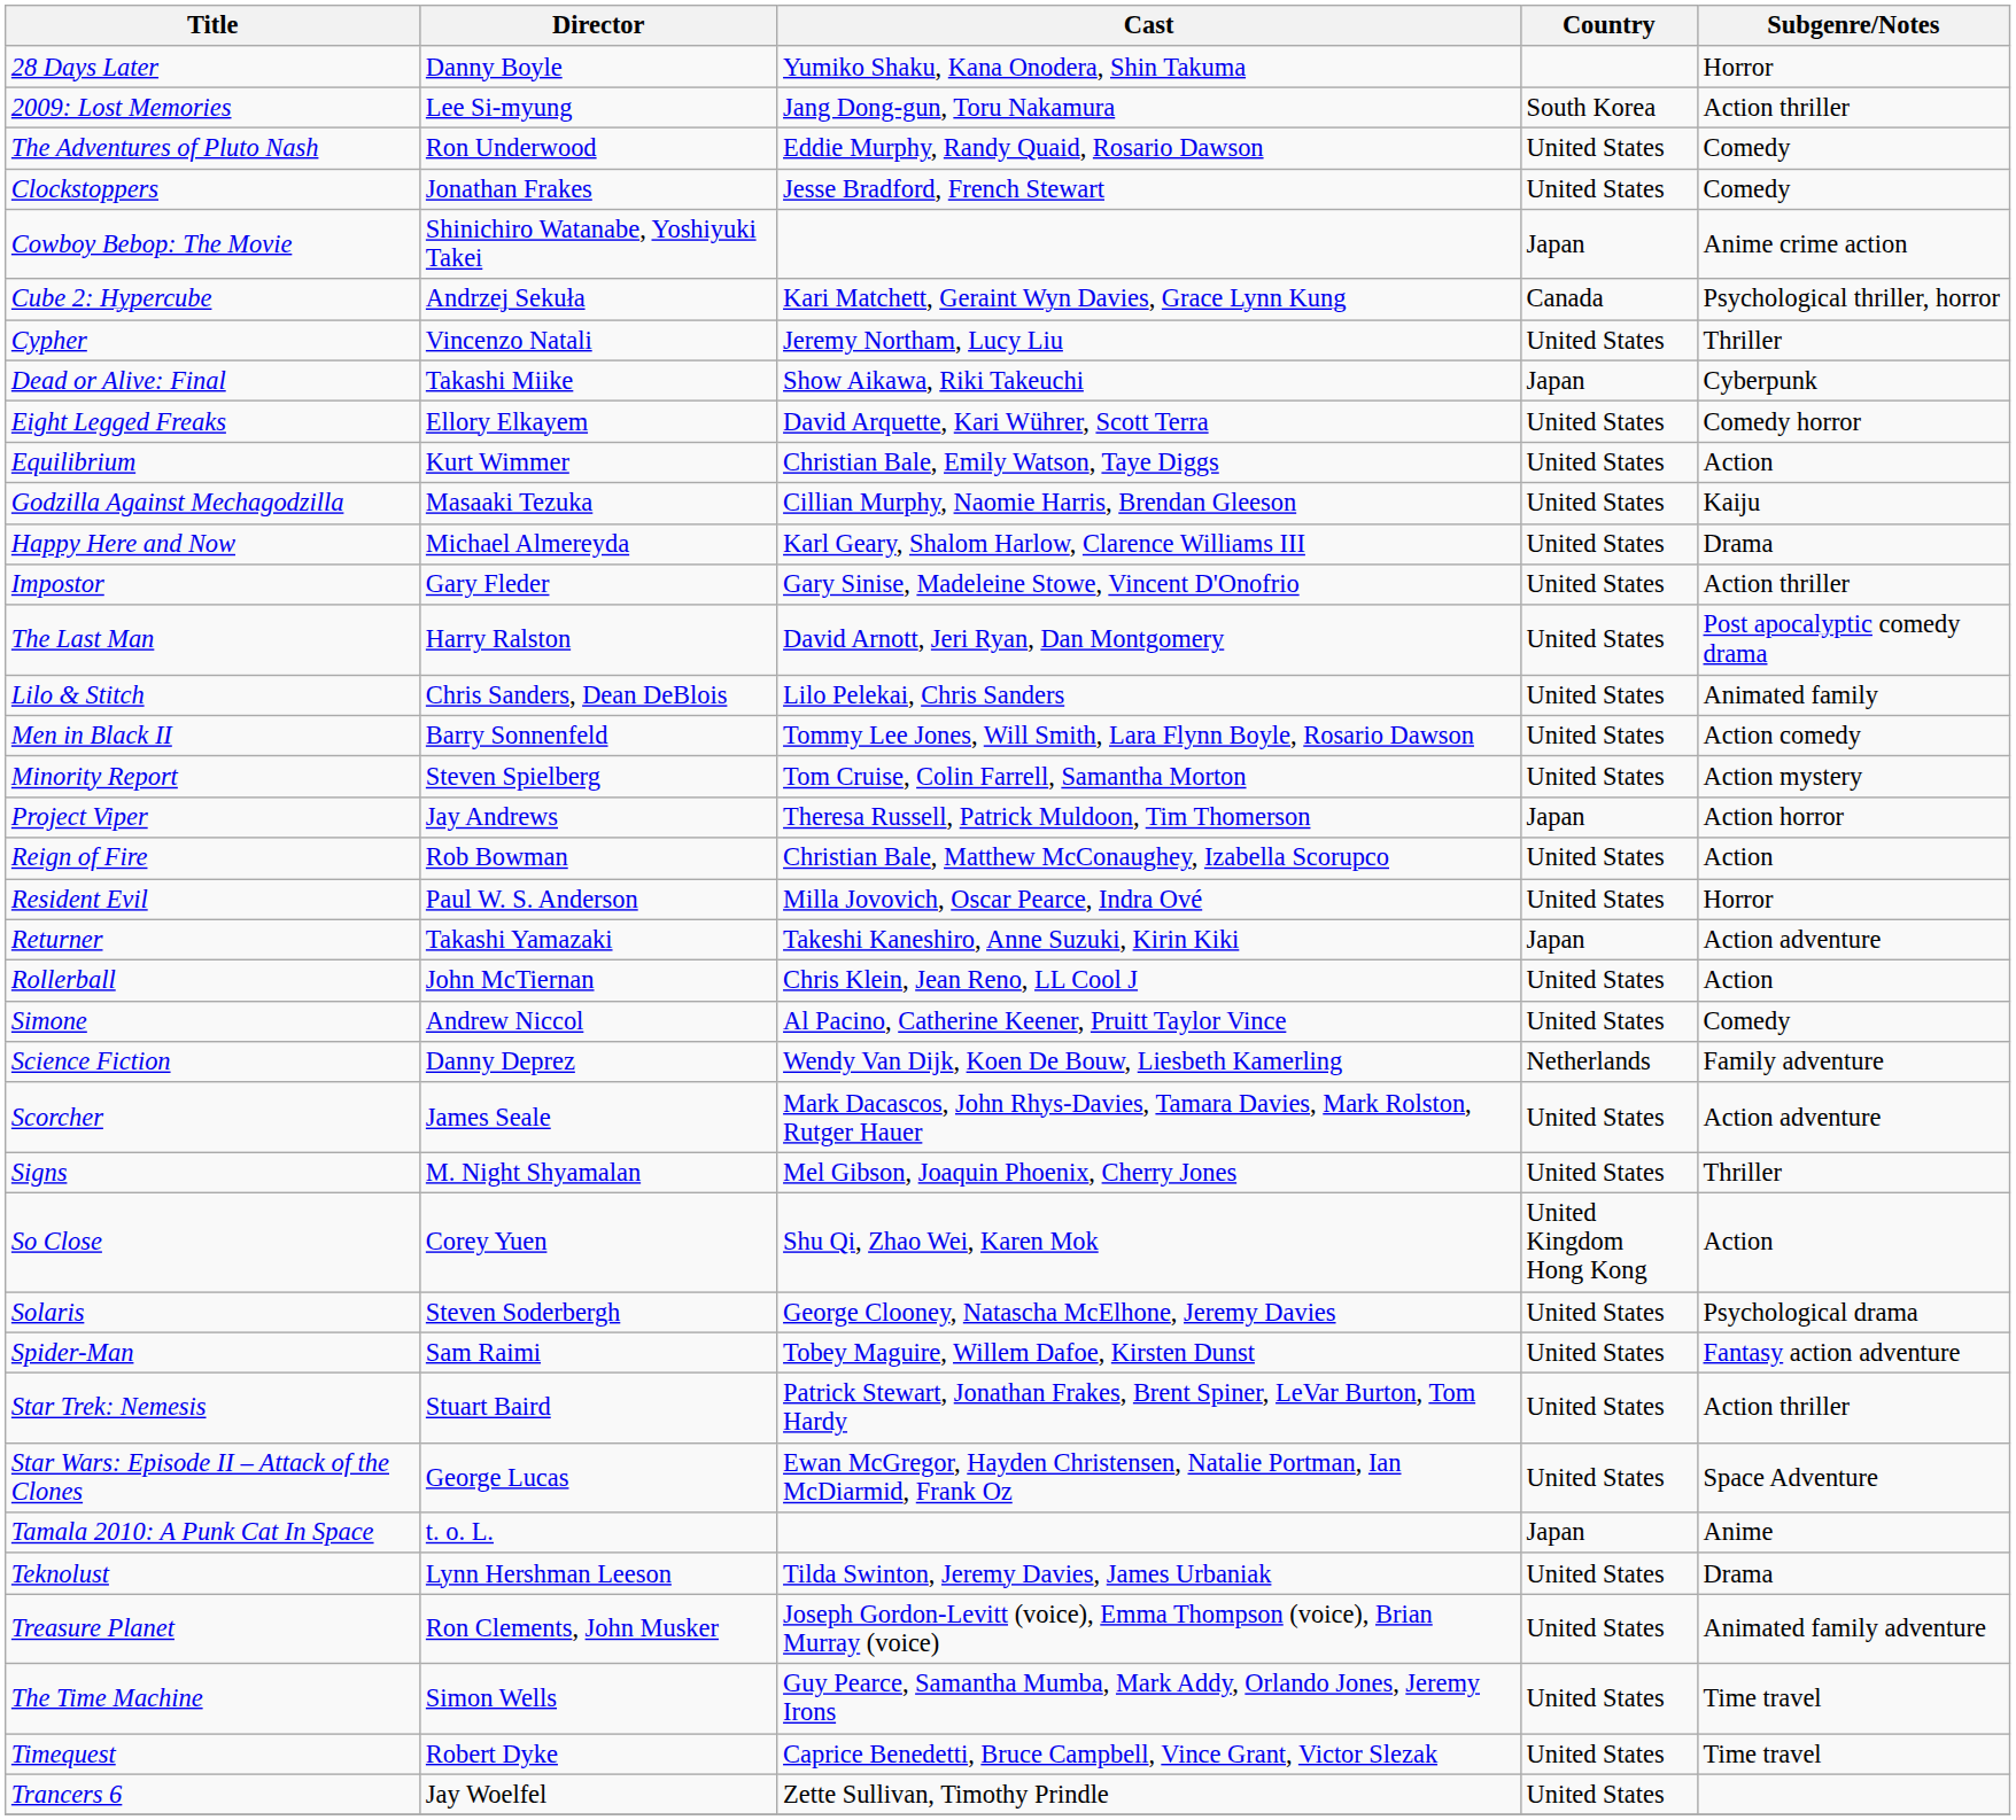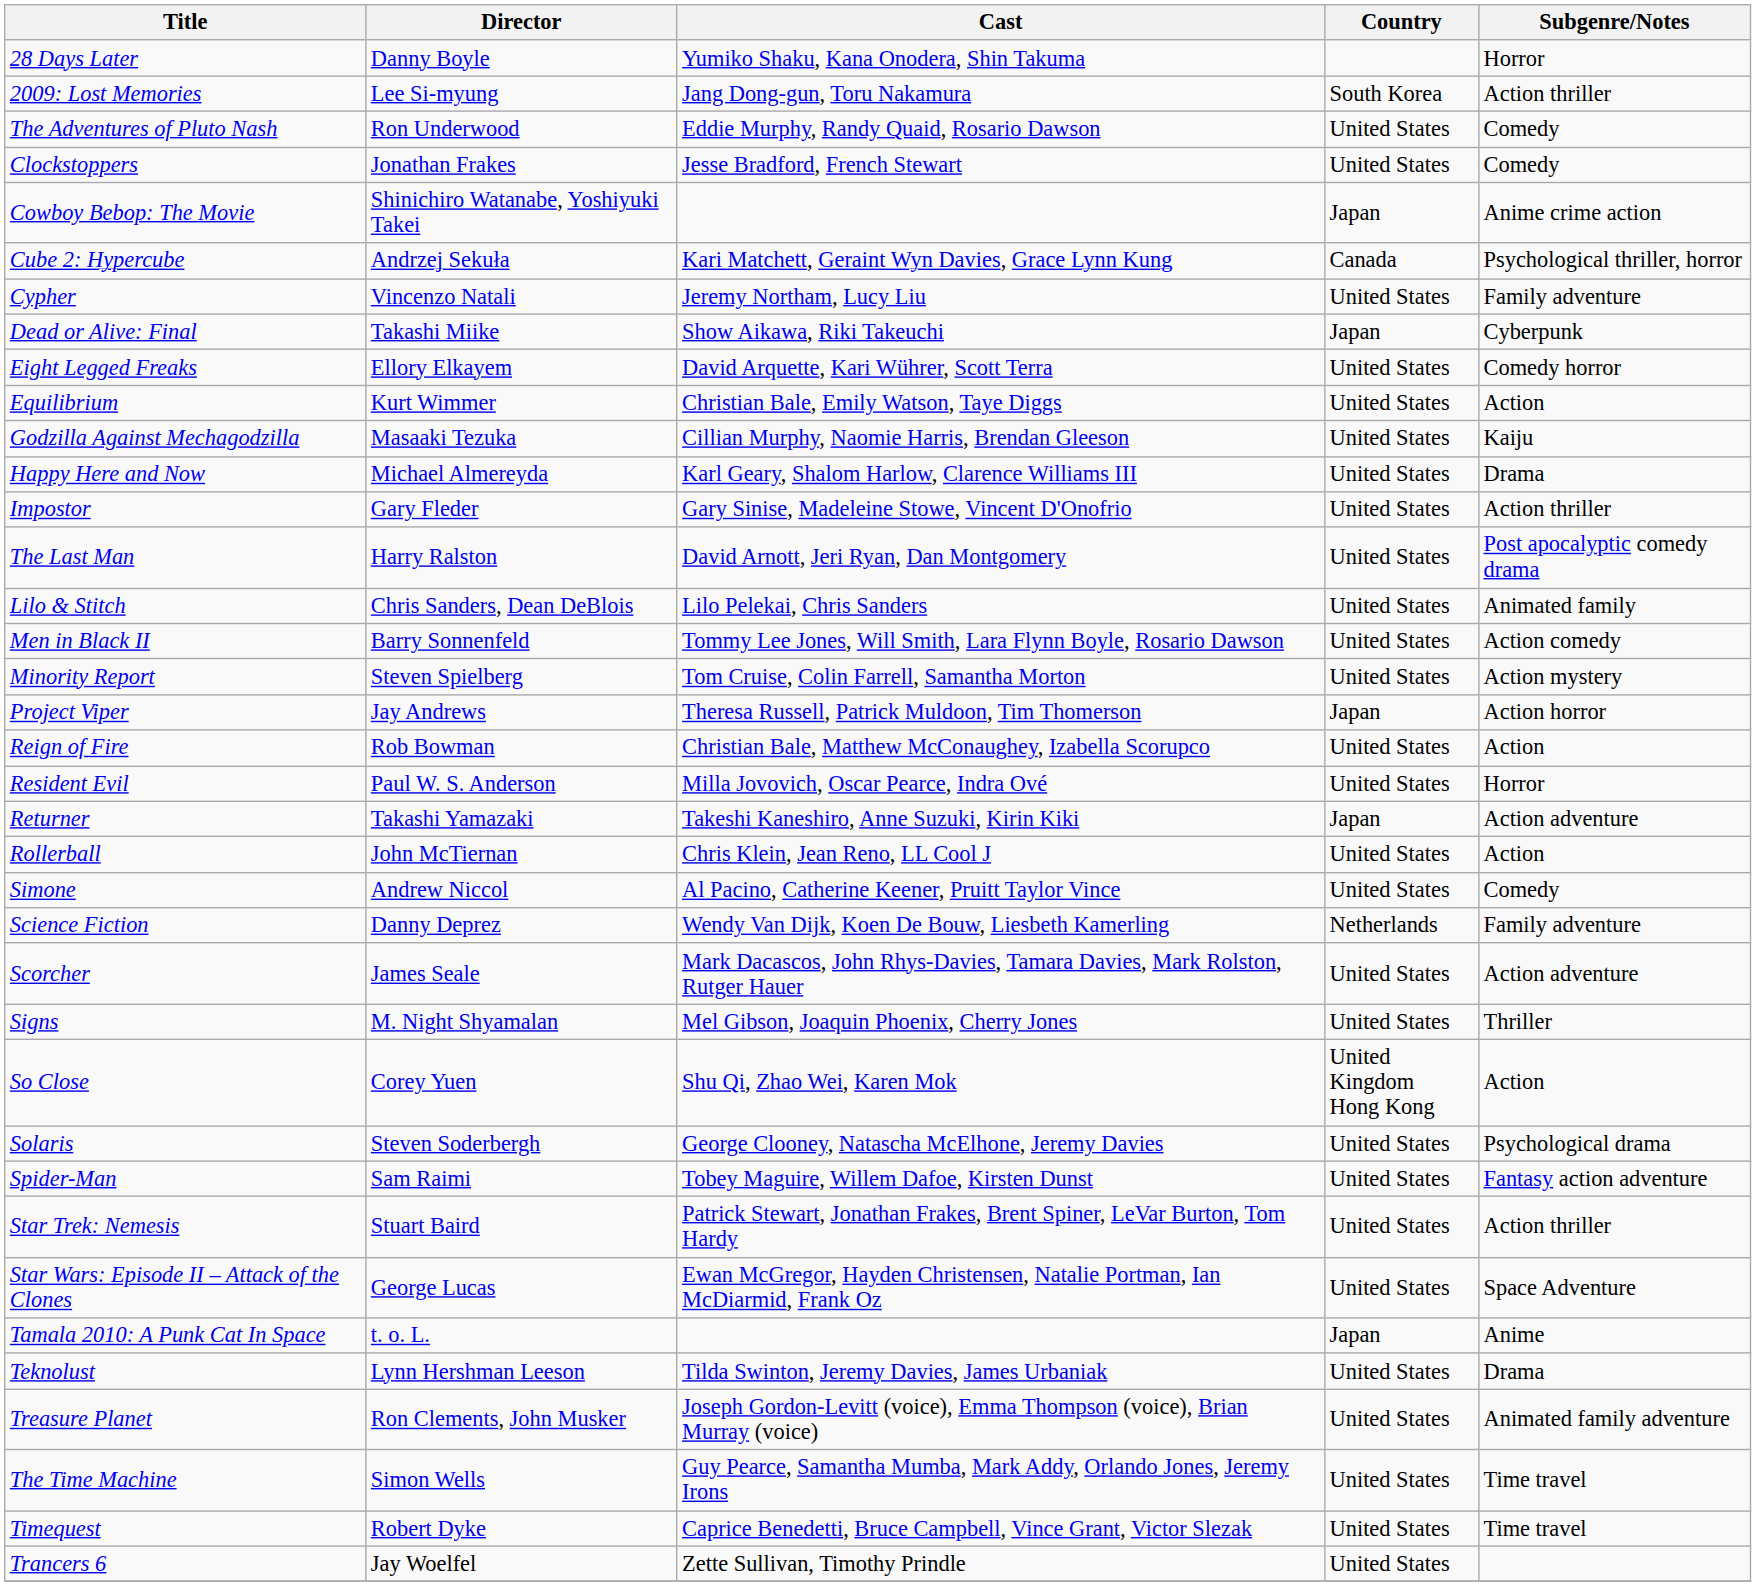 <table class="wikitable sortable">
 <tr>
 <th>Title</th>
 <th>Director</th>
 <th>Cast</th>
 <th>Country</th>
 <th>Subgenre/Notes</th>
 </tr>
 <tr>
 <td><em><a href='#'>28 Days Later</a></em></td>
 <td><a href='#'>Danny Boyle</a></td>
 <td><a href='#'>Yumiko Shaku</a>, <a href='#'>Kana Onodera</a>, <a href='#'>Shin Takuma</a></td>
 <td></td>
 <td> Horror</td>
 </tr>
 <tr>
 <td><em><a href='#'>2009: Lost Memories</a></em></td>
 <td><a href='#'>Lee Si-myung</a></td>
 <td><a href='#'>Jang Dong-gun</a>, <a href='#'>Toru Nakamura</a></td>
 <td>South Korea</td>
 <td>Action thriller</td>
 </tr>
 <tr>
 <td><em><a href='#'>The Adventures of Pluto Nash</a></em></td>
 <td><a href='#'>Ron Underwood</a></td>
 <td><a href='#'>Eddie Murphy</a>, <a href='#'>Randy Quaid</a>, <a href='#'>Rosario Dawson</a></td>
 <td>United States</td>
 <td>Comedy</td>
 </tr>
 <tr>
 <td><em><a href='#'>Clockstoppers</a></em></td>
 <td><a href='#'>Jonathan Frakes</a></td>
 <td><a href='#'>Jesse Bradford</a>, <a href='#'>French Stewart</a></td>
 <td>United States</td>
 <td> Comedy</td>
 </tr>
 <tr>
 <td><em><a href='#'>Cowboy Bebop: The Movie</a></em></td>
 <td><a href='#'>Shinichiro Watanabe</a>, <a href='#'>Yoshiyuki Takei</a></td>
 <td></td>
 <td>Japan</td>
 <td> Anime crime action</td>
 </tr>
 <tr>
 <td><em><a href='#'>Cube 2: Hypercube</a></em></td>
 <td><a href='#'>Andrzej Sekuła</a></td>
 <td><a href='#'>Kari Matchett</a>, <a href='#'>Geraint Wyn Davies</a>, <a href='#'>Grace Lynn Kung</a></td>
 <td>Canada</td>
 <td> Psychological thriller, horror</td>
 </tr>
 <tr>
 <td><em><a href='#'>Cypher</a></em></td>
 <td><a href='#'>Vincenzo Natali</a></td>
 <td><a href='#'>Jeremy Northam</a>, <a href='#'>Lucy Liu</a></td>
 <td>United States</td>
-<td> Thriller</td>
+<td> Family adventure</td>
 </tr>
 <tr>
 <td><em><a href='#'>Dead or Alive: Final</a></em></td>
 <td><a href='#'>Takashi Miike</a></td>
 <td><a href='#'>Show Aikawa</a>, <a href='#'>Riki Takeuchi</a></td>
 <td>Japan</td>
 <td> Cyberpunk</td>
 </tr>
 <tr>
 <td><em><a href='#'>Eight Legged Freaks</a></em></td>
 <td><a href='#'>Ellory Elkayem</a></td>
 <td><a href='#'>David Arquette</a>, <a href='#'>Kari Wührer</a>, <a href='#'>Scott Terra</a></td>
 <td>United States</td>
 <td> Comedy horror</td>
 </tr>
 <tr>
 <td><em><a href='#'>Equilibrium</a></em></td>
 <td><a href='#'>Kurt Wimmer</a></td>
 <td><a href='#'>Christian Bale</a>, <a href='#'>Emily Watson</a>, <a href='#'>Taye Diggs</a></td>
 <td>United States</td>
 <td> Action</td>
 </tr>
 <tr>
 <td><em><a href='#'>Godzilla Against Mechagodzilla</a></em></td>
 <td><a href='#'>Masaaki Tezuka</a></td>
 <td><a href='#'>Cillian Murphy</a>, <a href='#'>Naomie Harris</a>, <a href='#'>Brendan Gleeson</a></td>
 <td>United States</td>
 <td> Kaiju</td>
 </tr>
 <tr>
 <td><em><a href='#'>Happy Here and Now</a></em></td>
 <td><a href='#'>Michael Almereyda</a></td>
 <td><a href='#'>Karl Geary</a>, <a href='#'>Shalom Harlow</a>, <a href='#'>Clarence Williams III</a></td>
 <td>United States</td>
 <td> Drama</td>
 </tr>
 <tr>
 <td><em><a href='#'>Impostor</a></em></td>
 <td><a href='#'>Gary Fleder</a></td>
 <td><a href='#'>Gary Sinise</a>, <a href='#'>Madeleine Stowe</a>, <a href='#'>Vincent D'Onofrio</a></td>
 <td>United States</td>
 <td>Action thriller</td>
 </tr>
 <tr>
 <td><em><a href='#'>The Last Man</a></em></td>
 <td><a href='#'>Harry Ralston</a></td>
 <td><a href='#'>David Arnott</a>, <a href='#'>Jeri Ryan</a>, <a href='#'>Dan Montgomery</a></td>
 <td>United States</td>
 <td><a href='#'>Post apocalyptic</a> comedy <a href='#'>drama</a></td>
 </tr>
 <tr>
 <td><em><a href='#'>Lilo & Stitch</a></em></td>
 <td><a href='#'>Chris Sanders</a>, <a href='#'>Dean DeBlois</a></td>
 <td><a href='#'>Lilo Pelekai</a>, <a href='#'>Chris Sanders</a></td>
 <td>United States</td>
 <td>Animated family</td>
 </tr>
 <tr>
 <td><em><a href='#'>Men in Black II</a></em></td>
 <td><a href='#'>Barry Sonnenfeld</a></td>
 <td><a href='#'>Tommy Lee Jones</a>, <a href='#'>Will Smith</a>, <a href='#'>Lara Flynn Boyle</a>, <a href='#'>Rosario Dawson</a></td>
 <td>United States</td>
 <td> Action comedy</td>
 </tr>
 <tr>
 <td><em><a href='#'>Minority Report</a></em></td>
 <td><a href='#'>Steven Spielberg</a></td>
 <td><a href='#'>Tom Cruise</a>, <a href='#'>Colin Farrell</a>, <a href='#'>Samantha Morton</a></td>
 <td>United States</td>
 <td> Action mystery</td>
 </tr>
 <tr>
 <td><em><a href='#'>Project Viper</a></em></td>
 <td><a href='#'>Jay Andrews</a></td>
 <td><a href='#'>Theresa Russell</a>, <a href='#'>Patrick Muldoon</a>, <a href='#'>Tim Thomerson</a></td>
 <td>Japan</td>
 <td> Action horror</td>
 </tr>
 <tr>
 <td><em><a href='#'>Reign of Fire</a></em></td>
 <td><a href='#'>Rob Bowman</a></td>
 <td><a href='#'>Christian Bale</a>, <a href='#'>Matthew McConaughey</a>, <a href='#'>Izabella Scorupco</a></td>
 <td>United States</td>
 <td>Action</td>
 </tr>
 <tr>
 <td><em><a href='#'>Resident Evil</a></em></td>
 <td><a href='#'>Paul W. S. Anderson</a></td>
 <td><a href='#'>Milla Jovovich</a>, <a href='#'>Oscar Pearce</a>, <a href='#'>Indra Ové</a></td>
 <td>United States</td>
 <td>Horror</td>
 </tr>
 <tr>
 <td><em><a href='#'>Returner</a></em></td>
 <td><a href='#'>Takashi Yamazaki</a></td>
 <td><a href='#'>Takeshi Kaneshiro</a>, <a href='#'>Anne Suzuki</a>, <a href='#'>Kirin Kiki</a></td>
 <td>Japan</td>
 <td> Action adventure</td>
 </tr>
 <tr>
 <td><em><a href='#'>Rollerball</a></em></td>
 <td><a href='#'>John McTiernan</a></td>
 <td><a href='#'>Chris Klein</a>, <a href='#'>Jean Reno</a>, <a href='#'>LL Cool J</a></td>
 <td>United States</td>
 <td> Action</td>
 </tr>
 <tr>
 <td><em><a href='#'>Simone</a></em></td>
 <td><a href='#'>Andrew Niccol</a></td>
 <td><a href='#'>Al Pacino</a>, <a href='#'>Catherine Keener</a>, <a href='#'>Pruitt Taylor Vince</a></td>
 <td>United States</td>
 <td>Comedy</td>
 </tr>
 <tr>
 <td><em><a href='#'>Science Fiction</a></em></td>
 <td><a href='#'>Danny Deprez</a></td>
 <td><a href='#'>Wendy Van Dijk</a>, <a href='#'>Koen De Bouw</a>, <a href='#'>Liesbeth Kamerling</a></td>
 <td>Netherlands</td>
 <td> Family adventure</td>
 </tr>
 <tr>
 <td><em><a href='#'>Scorcher</a></em></td>
 <td><a href='#'>James Seale</a></td>
 <td><a href='#'>Mark Dacascos</a>, <a href='#'>John Rhys-Davies</a>, <a href='#'>Tamara Davies</a>, <a href='#'>Mark Rolston</a>, <a href='#'>Rutger Hauer</a></td>
 <td>United States</td>
 <td>Action adventure</td>
 </tr>
 <tr>
 <td><em><a href='#'>Signs</a></em></td>
 <td><a href='#'>M. Night Shyamalan</a></td>
 <td><a href='#'>Mel Gibson</a>, <a href='#'>Joaquin Phoenix</a>, <a href='#'>Cherry Jones</a></td>
 <td>United States</td>
 <td> Thriller</td>
 </tr>
 <tr>
 <td><em><a href='#'>So Close</a></em></td>
 <td><a href='#'>Corey Yuen</a></td>
 <td><a href='#'>Shu Qi</a>, <a href='#'>Zhao Wei</a>, <a href='#'>Karen Mok</a></td>
 <td>United Kingdom<br>Hong Kong</td>
 <td>Action</td>
 </tr>
 <tr>
 <td><em><a href='#'>Solaris</a></em></td>
 <td><a href='#'>Steven Soderbergh</a></td>
 <td><a href='#'>George Clooney</a>, <a href='#'>Natascha McElhone</a>, <a href='#'>Jeremy Davies</a></td>
 <td>United States</td>
 <td> Psychological drama</td>
 </tr>
 <tr>
 <td><em><a href='#'>Spider-Man</a></em></td>
 <td><a href='#'>Sam Raimi</a></td>
 <td><a href='#'>Tobey Maguire</a>, <a href='#'>Willem Dafoe</a>, <a href='#'>Kirsten Dunst</a></td>
 <td>United States</td>
 <td><a href='#'>Fantasy</a> action adventure</td>
 </tr>
 <tr>
 <td><em><a href='#'>Star Trek: Nemesis</a></em></td>
 <td><a href='#'>Stuart Baird</a></td>
 <td><a href='#'>Patrick Stewart</a>, <a href='#'>Jonathan Frakes</a>, <a href='#'>Brent Spiner</a>, <a href='#'>LeVar Burton</a>, <a href='#'>Tom Hardy</a></td>
 <td>United States</td>
 <td> Action thriller</td>
 </tr>
 <tr>
 <td><em><a href='#'>Star Wars: Episode II – Attack of the Clones</a></em></td>
 <td><a href='#'>George Lucas</a></td>
 <td><a href='#'>Ewan McGregor</a>, <a href='#'>Hayden Christensen</a>, <a href='#'>Natalie Portman</a>, <a href='#'>Ian McDiarmid</a>, <a href='#'>Frank Oz</a></td>
 <td>United States</td>
 <td> Space Adventure</td>
 </tr>
 <tr>
 <td><em><a href='#'>Tamala 2010: A Punk Cat In Space</a></em></td>
 <td><a href='#'>t. o. L.</a></td>
 <td></td>
 <td>Japan</td>
 <td> Anime</td>
 </tr>
 <tr>
 <td><em><a href='#'>Teknolust</a></em></td>
 <td><a href='#'>Lynn Hershman Leeson</a></td>
 <td><a href='#'>Tilda Swinton</a>, <a href='#'>Jeremy Davies</a>, <a href='#'>James Urbaniak</a></td>
 <td>United States</td>
 <td> Drama</td>
 </tr>
 <tr>
 <td><em><a href='#'>Treasure Planet</a></em></td>
 <td><a href='#'>Ron Clements</a>, <a href='#'>John Musker</a></td>
 <td><a href='#'>Joseph Gordon-Levitt</a> (voice), <a href='#'>Emma Thompson</a> (voice), <a href='#'>Brian Murray</a> (voice)</td>
 <td>United States</td>
 <td> Animated family adventure</td>
 </tr>
 <tr>
 <td><em><a href='#'>The Time Machine</a></em></td>
 <td><a href='#'>Simon Wells</a></td>
 <td><a href='#'>Guy Pearce</a>, <a href='#'>Samantha Mumba</a>, <a href='#'>Mark Addy</a>, <a href='#'>Orlando Jones</a>, <a href='#'>Jeremy Irons</a></td>
 <td>United States</td>
 <td>Time travel</td>
 </tr>
 <tr>
 <td><em><a href='#'>Timequest</a></em></td>
 <td><a href='#'>Robert Dyke</a></td>
 <td><a href='#'>Caprice Benedetti</a>, <a href='#'>Bruce Campbell</a>, <a href='#'>Vince Grant</a>, <a href='#'>Victor Slezak</a></td>
 <td>United States</td>
 <td> Time travel</td>
 </tr>
 <tr>
 <td><em><a href='#'>Trancers 6</a></em></td>
 <td>Jay Woelfel</td>
 <td>Zette Sullivan, Timothy Prindle</td>
 <td>United States</td>
 <td></td>
 </tr>
 <tr>
 </tr>
 </table>
